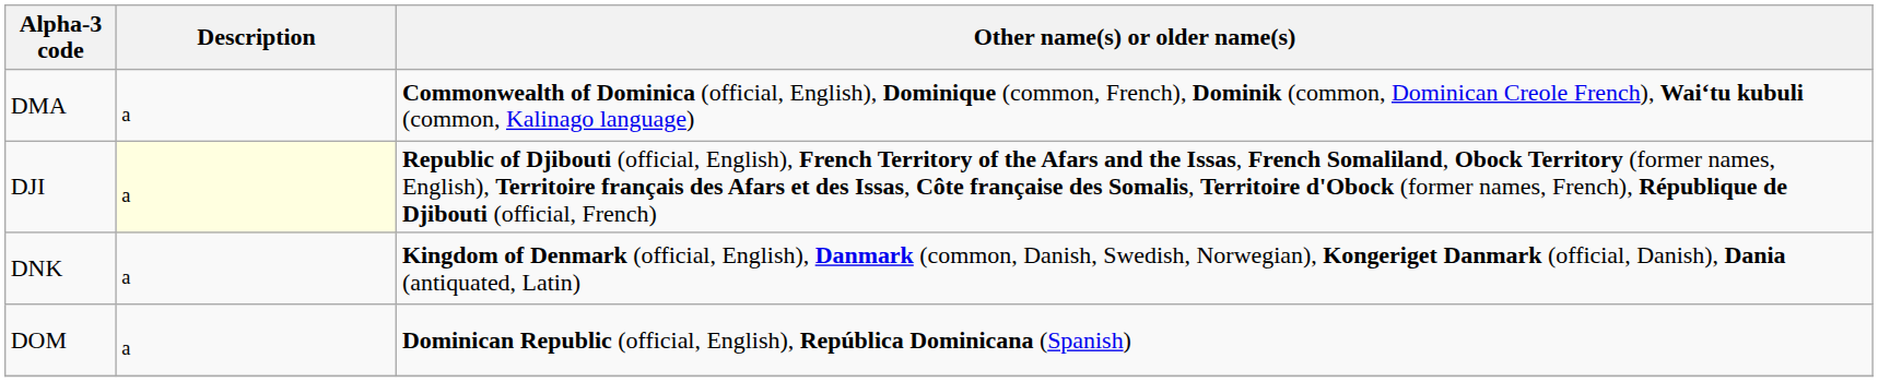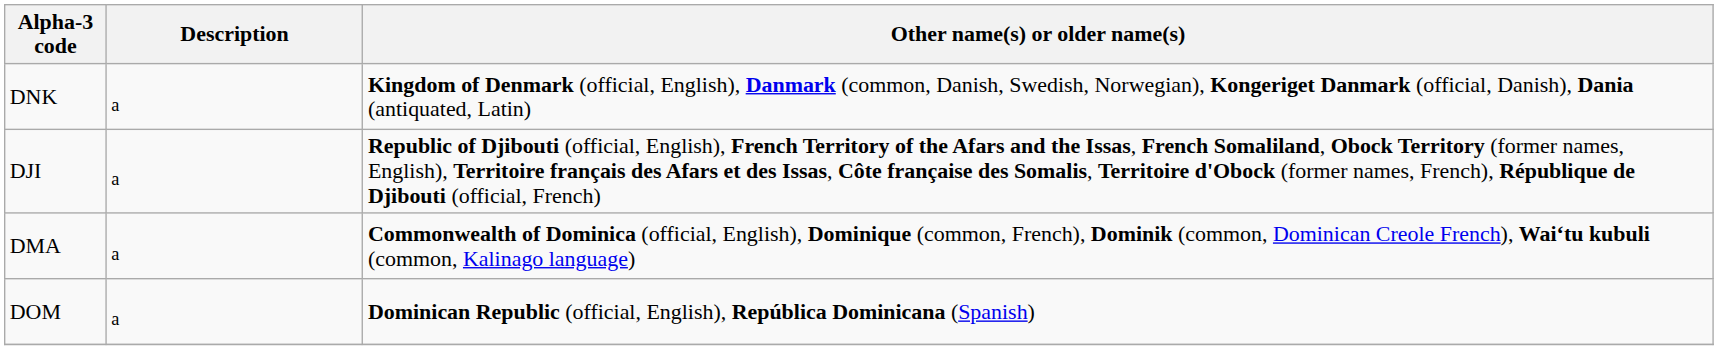 <table class="wikitable">
 <tr>
 <th>Alpha-3 code</th>
 <th width=180px>Description</th>
 <th>Other name(s) or older name(s)</th>
 </tr>
 <tr>
+<td>DNK</td>
+<td> <br> <sup>a</sup></td>
+<td><strong>Kingdom of Denmark</strong> (official, English), <strong><a href='#'>Danmark</a></strong> (common, Danish, Swedish, Norwegian), <strong>Kongeriget Danmark</strong> (official, Danish), <strong>Dania</strong> (antiquated, Latin)</td>
+</tr>
+<tr>
+<td>DJI</td>
+<td> <br> <sup>a</sup></td>
+<td><strong>Republic of Djibouti</strong> (official, English), <strong>French Territory of the Afars and the Issas</strong>, <strong>French Somaliland</strong>, <strong>Obock Territory</strong> (former names, English), <strong>Territoire français des Afars et des Issas</strong>, <strong>Côte française des Somalis</strong>, <strong>Territoire d'Obock</strong> (former names, French), <strong>République de Djibouti</strong> (official, French)</td>
+</tr>
+<tr>
 <td>DMA</td>
 <td> <br> <sup>a</sup></td>
 <td><strong>Commonwealth of Dominica</strong> (official, English), <strong>Dominique</strong> (common, French), <strong>Dominik</strong> (common,  <a href='#'>Dominican Creole French</a>), <strong>Wai‘tu kubuli</strong> (common, <a href='#'>Kalinago language</a>)</td>
-</tr>
-<tr>
-<td>DJI</td>
-<td style="background: lightyellow;"> <br> <sup>a</sup></td>
-<td><strong>Republic of Djibouti</strong> (official, English), <strong>French Territory of the Afars and the Issas</strong>, <strong>French Somaliland</strong>, <strong>Obock Territory</strong> (former names, English), <strong>Territoire français des Afars et des Issas</strong>, <strong>Côte française des Somalis</strong>, <strong>Territoire d'Obock</strong> (former names, French), <strong>République de Djibouti</strong> (official, French)</td>
-</tr>
-<tr>
-<td>DNK</td>
-<td> <br> <sup>a</sup></td>
-<td><strong>Kingdom of Denmark</strong> (official, English), <strong><a href='#'>Danmark</a></strong> (common, Danish, Swedish, Norwegian), <strong>Kongeriget Danmark</strong> (official, Danish), <strong>Dania</strong> (antiquated, Latin)</td>
 </tr>
 <tr>
 <td>DOM</td>
 <td> <br> <sup>a</sup></td>
 <td><strong>Dominican Republic</strong> (official, English), <strong>República Dominicana</strong> (<a href='#'>Spanish</a>)</td>
 </tr>
 <tr>
 </tr>
 </table>
